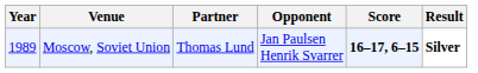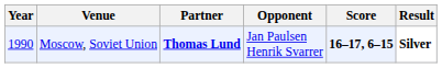 <table class="sortable wikitable" style="font-size: 90%;">
 <tr>
 <th>Year</th>
 <th>Venue</th>
 <th>Partner</th>
 <th>Opponent</th>
 <th>Score</th>
 <th>Result</th>
 </tr>
 <tr style="background:#ECF2FF">
-<td align="center"><a href='#'>1989</a></td>
+<td align="center"><a href='#'>1990</a></td>
 <td align="left"><a href='#'>Moscow</a>, <a href='#'>Soviet Union</a></td>
-<td align="left"> <a href='#'>Thomas Lund</a></td>
+<td align="left"><strong> <a href='#'>Thomas Lund</a></strong></td>
 <td align="left"> <a href='#'>Jan Paulsen</a> <br>  <a href='#'>Henrik Svarrer</a></td>
 <td align="left"><strong>16–17, 6–15</strong></td>
 <td style="text-align:left; background:white"> <strong>Silver</strong></td>
 </tr>
 </table>
